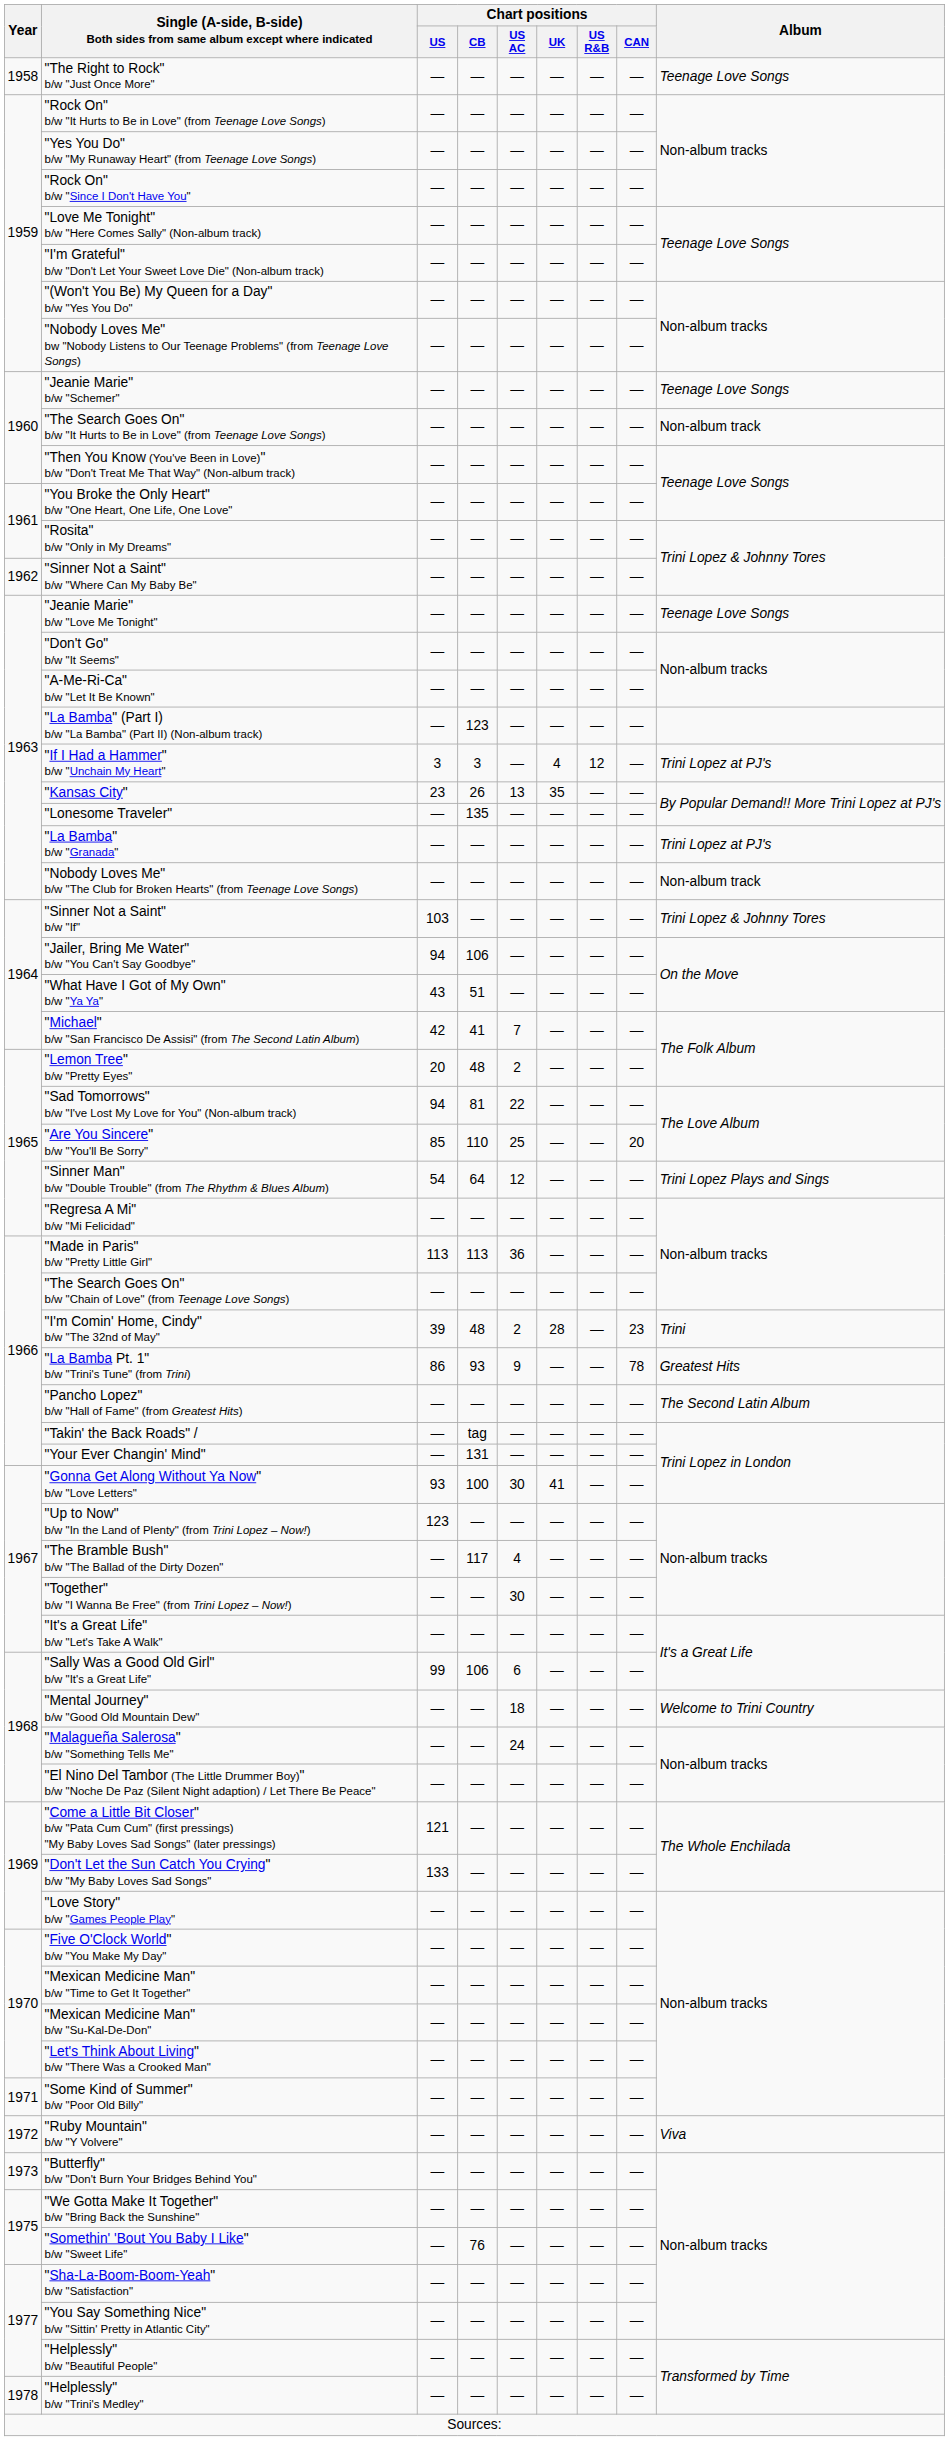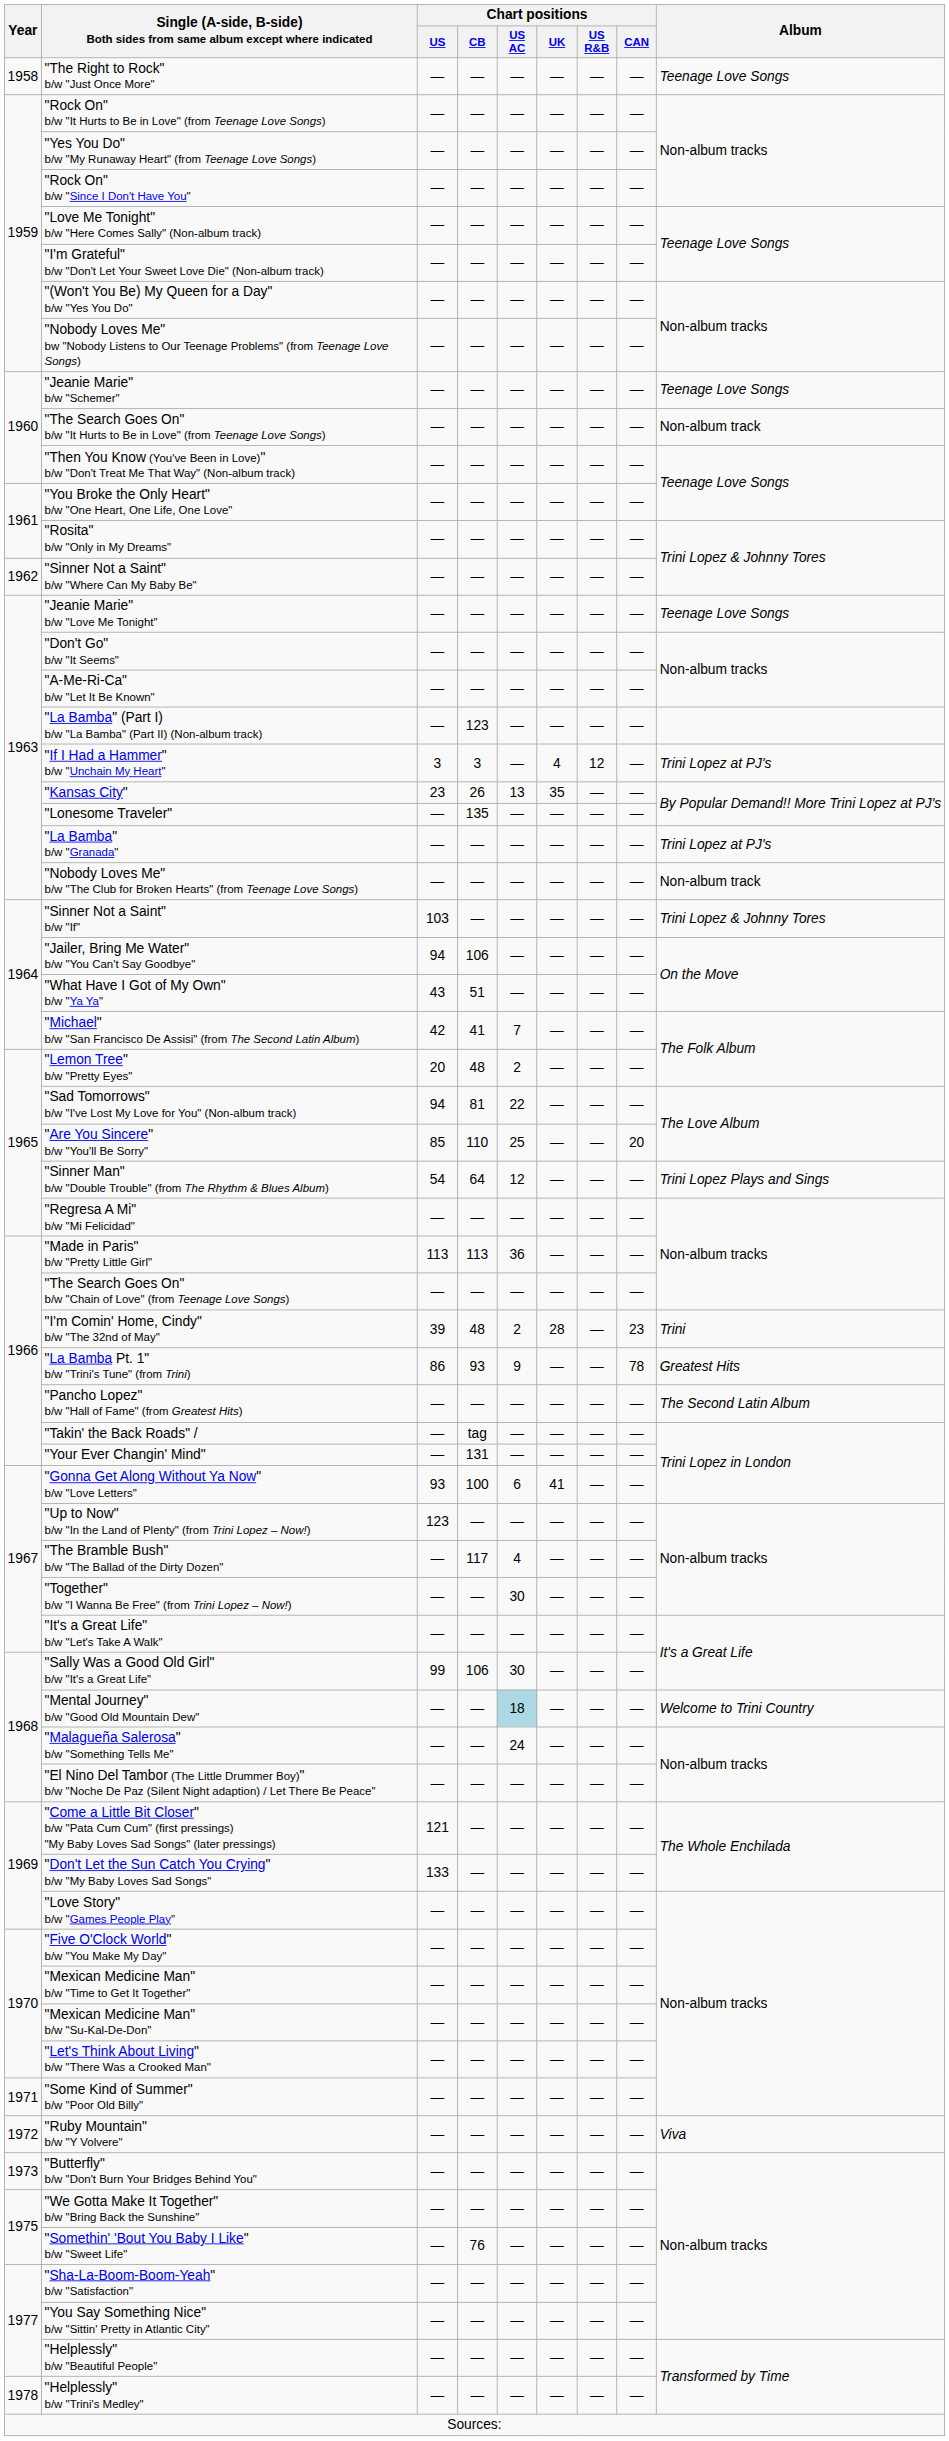 <table class = "wikitable" style = "text-align:center;">
 <tr>
 <th rowspan = "2">Year</th>
 <th style = "width:430px;" rowspan = "2">Single (A-side, B-side)<br><small>Both sides from same album except where indicated</small></th>
 <th colspan = "6">Chart positions</th>
 <th rowspan = "2">Album</th>
 </tr>
 <tr style="font-size:smaller;">
 <th style = "width:40px;"><a href='#'>US</a></th>
 <th style = "width:40px;"><a href='#'>CB</a></th>
 <th style = "width:40px;"><a href='#'>US<br>AC</a></th>
 <th style = "width:40px;"><a href='#'>UK</a></th>
 <th style = "width:40px;"><a href='#'>US<br>R&B</a></th>
 <th style = "width:40px;"><a href='#'>CAN</a></th>
 </tr>
 <tr>
 <td>1958</td>
 <td style = "text-align:left;">"The Right to Rock"<br><small>b/w "Just Once More"</small></td>
 <td>—</td>
 <td>—</td>
 <td>—</td>
 <td>—</td>
 <td>—</td>
 <td>—</td>
 <td align=left><em>Teenage Love Songs</em></td>
 </tr>
 <tr>
 <td rowspan="7">1959</td>
 <td style = "text-align:left;">"Rock On"<br><small>b/w "It Hurts to Be in Love" (from <em>Teenage Love Songs</em>)</small></td>
 <td>—</td>
 <td>—</td>
 <td>—</td>
 <td>—</td>
 <td>—</td>
 <td>—</td>
 <td align=left rowspan="3">Non-album tracks</td>
 </tr>
 <tr>
 <td style = "text-align:left;">"Yes You Do"<br><small>b/w "My Runaway Heart" (from <em>Teenage Love Songs</em>)</small></td>
 <td>—</td>
 <td>—</td>
 <td>—</td>
 <td>—</td>
 <td>—</td>
 <td>—</td>
 </tr>
 <tr>
 <td style = "text-align:left;">"Rock On"<br><small>b/w "<a href='#'>Since I Don't Have You</a>"</small></td>
 <td>—</td>
 <td>—</td>
 <td>—</td>
 <td>—</td>
 <td>—</td>
 <td>—</td>
 </tr>
 <tr>
 <td style = "text-align:left;">"Love Me Tonight"<br><small>b/w "Here Comes Sally" (Non-album track)</small></td>
 <td>—</td>
 <td>—</td>
 <td>—</td>
 <td>—</td>
 <td>—</td>
 <td>—</td>
 <td align=left rowspan="2"><em>Teenage Love Songs</em></td>
 </tr>
 <tr>
 <td style = "text-align:left;">"I'm Grateful"<br><small>b/w "Don't Let Your Sweet Love Die" (Non-album track)</small></td>
 <td>—</td>
 <td>—</td>
 <td>—</td>
 <td>—</td>
 <td>—</td>
 <td>—</td>
 </tr>
 <tr>
 <td style = "text-align:left;">"(Won't You Be) My Queen for a Day"<br><small>b/w "Yes You Do"</small></td>
 <td>—</td>
 <td>—</td>
 <td>—</td>
 <td>—</td>
 <td>—</td>
 <td>—</td>
 <td align=left rowspan="2">Non-album tracks</td>
 </tr>
 <tr>
 <td style = "text-align:left;">"Nobody Loves Me"<br><small>bw "Nobody Listens to Our Teenage Problems" (from <em>Teenage Love Songs</em>)</small></td>
 <td>—</td>
 <td>—</td>
 <td>—</td>
 <td>—</td>
 <td>—</td>
 <td>—</td>
 </tr>
 <tr>
 <td rowspan="3">1960</td>
 <td style = "text-align:left;">"Jeanie Marie"<br><small>b/w "Schemer"</small></td>
 <td>—</td>
 <td>—</td>
 <td>—</td>
 <td>—</td>
 <td>—</td>
 <td>—</td>
 <td align=left><em>Teenage Love Songs</em></td>
 </tr>
 <tr>
 <td style = "text-align:left;">"The Search Goes On"<br><small>b/w "It Hurts to Be in Love" (from <em>Teenage Love Songs</em>)</small></td>
 <td>—</td>
 <td>—</td>
 <td>—</td>
 <td>—</td>
 <td>—</td>
 <td>—</td>
 <td align=left>Non-album track</td>
 </tr>
 <tr>
 <td style = "text-align:left;">"Then You Know<small> (You've Been in Love)</small>"<br><small>b/w "Don't Treat Me That Way" (Non-album track)</small></td>
 <td>—</td>
 <td>—</td>
 <td>—</td>
 <td>—</td>
 <td>—</td>
 <td>—</td>
 <td align=left rowspan="2"><em>Teenage Love Songs</em></td>
 </tr>
 <tr>
 <td rowspan="2">1961</td>
 <td style = "text-align:left;">"You Broke the Only Heart"<br><small>b/w "One Heart, One Life, One Love"</small></td>
 <td>—</td>
 <td>—</td>
 <td>—</td>
 <td>—</td>
 <td>—</td>
 <td>—</td>
 </tr>
 <tr>
 <td style = "text-align:left;">"Rosita"<br><small>b/w "Only in My Dreams"</small></td>
 <td>—</td>
 <td>—</td>
 <td>—</td>
 <td>—</td>
 <td>—</td>
 <td>—</td>
 <td align=left rowspan="2"><em>Trini Lopez & Johnny Tores</em></td>
 </tr>
 <tr>
 <td>1962</td>
 <td style = "text-align:left;">"Sinner Not a Saint"<br><small>b/w "Where Can My Baby Be"</small></td>
 <td>—</td>
 <td>—</td>
 <td>—</td>
 <td>—</td>
 <td>—</td>
 <td>—</td>
 </tr>
 <tr>
 <td rowspan = "9">1963</td>
 <td style = "text-align:left;">"Jeanie Marie"<br><small>b/w "Love Me Tonight"</small></td>
 <td>—</td>
 <td>—</td>
 <td>—</td>
 <td>—</td>
 <td>—</td>
 <td>—</td>
 <td align=left><em>Teenage Love Songs</em></td>
 </tr>
 <tr>
 <td style = "text-align:left;">"Don't Go"<br><small>b/w "It Seems"</small></td>
 <td>—</td>
 <td>—</td>
 <td>—</td>
 <td>—</td>
 <td>—</td>
 <td>—</td>
 <td align=left rowspan="2">Non-album tracks</td>
 </tr>
 <tr>
 <td style = "text-align:left;">"A-Me-Ri-Ca"<br><small>b/w "Let It Be Known"</small></td>
 <td>—</td>
 <td>—</td>
 <td>—</td>
 <td>—</td>
 <td>—</td>
 <td>—</td>
 </tr>
 <tr>
 <td style = "text-align:left;">"<a href='#'>La Bamba</a>" (Part I)<br><small>b/w "La Bamba" (Part II) (Non-album track)</small></td>
 <td>—</td>
 <td>123</td>
 <td>—</td>
 <td>—</td>
 <td>—</td>
 <td>—</td>
 <td align=left></td>
 </tr>
 <tr>
 <td style = "text-align:left;">"<a href='#'>If I Had a Hammer</a>"<br><small>b/w "<a href='#'>Unchain My Heart</a>"</small></td>
 <td>3</td>
 <td>3</td>
 <td>—</td>
 <td>4</td>
 <td>12</td>
 <td>—</td>
 <td align=left><em>Trini Lopez at PJ's</em></td>
 </tr>
 <tr>
 <td style = "text-align:left;">"<a href='#'>Kansas City</a>"</td>
 <td>23</td>
 <td>26</td>
 <td>13</td>
 <td>35</td>
 <td>—</td>
 <td>—</td>
 <td rowspan = "2"><em>By Popular Demand!! More Trini Lopez at PJ's</em></td>
 </tr>
 <tr>
 <td style = "text-align:left;">"Lonesome Traveler"</td>
 <td>—</td>
 <td>135</td>
 <td>—</td>
 <td>—</td>
 <td>—</td>
 <td>—</td>
 </tr>
 <tr>
 <td style = "text-align:left;">"<a href='#'>La Bamba</a>"<br><small>b/w "<a href='#'>Granada</a>"</small></td>
 <td>—</td>
 <td>—</td>
 <td>—</td>
 <td>—</td>
 <td>—</td>
 <td>—</td>
 <td align=left><em>Trini Lopez at PJ's</em></td>
 </tr>
 <tr>
 <td style = "text-align:left;">"Nobody Loves Me"<br><small>b/w "The Club for Broken Hearts" (from <em>Teenage Love Songs</em>)</small></td>
 <td>—</td>
 <td>—</td>
 <td>—</td>
 <td>—</td>
 <td>—</td>
 <td>—</td>
 <td align=left>Non-album track</td>
 </tr>
 <tr>
 <td rowspan = "4">1964</td>
 <td style = "text-align:left;">"Sinner Not a Saint"<br><small>b/w "If"</small></td>
 <td>103</td>
 <td>—</td>
 <td>—</td>
 <td>—</td>
 <td>—</td>
 <td>—</td>
 <td align=left><em>Trini Lopez & Johnny Tores</em></td>
 </tr>
 <tr>
 <td style = "text-align:left;">"Jailer, Bring Me Water"<br><small>b/w "You Can't Say Goodbye"</small></td>
 <td>94</td>
 <td>106</td>
 <td>—</td>
 <td>—</td>
 <td>—</td>
 <td>—</td>
 <td align=left rowspan="2"><em>On the Move</em></td>
 </tr>
 <tr>
 <td style = "text-align:left;">"What Have I Got of My Own"<br><small>b/w "<a href='#'>Ya Ya</a>"</small></td>
 <td>43</td>
 <td>51</td>
 <td>—</td>
 <td>—</td>
 <td>—</td>
 <td>—</td>
 </tr>
 <tr>
 <td style = "text-align:left;">"<a href='#'>Michael</a>"<br><small>b/w "San Francisco De Assisi" (from <em>The Second Latin Album</em>)</small></td>
 <td>42</td>
 <td>41</td>
 <td>7</td>
 <td>—</td>
 <td>—</td>
 <td>—</td>
 <td align=left rowspan="2"><em>The Folk Album</em></td>
 </tr>
 <tr>
 <td rowspan = "5">1965</td>
 <td style = "text-align:left;">"<a href='#'>Lemon Tree</a>"<br><small>b/w "Pretty Eyes"</small></td>
 <td>20</td>
 <td>48</td>
 <td>2</td>
 <td>—</td>
 <td>—</td>
 <td>—</td>
 </tr>
 <tr>
 <td style = "text-align:left;">"Sad Tomorrows"<br><small>b/w "I've Lost My Love for You" (Non-album track)</small></td>
 <td>94</td>
 <td>81</td>
 <td>22</td>
 <td>—</td>
 <td>—</td>
 <td>—</td>
 <td align=left rowspan="2"><em>The Love Album</em></td>
 </tr>
 <tr>
 <td style = "text-align:left;">"<a href='#'>Are You Sincere</a>"<br><small>b/w "You'll Be Sorry"</small></td>
 <td>85</td>
 <td>110</td>
 <td>25</td>
 <td>—</td>
 <td>—</td>
 <td>20</td>
 </tr>
 <tr>
 <td style = "text-align:left;">"Sinner Man"<br><small>b/w "Double Trouble" (from <em>The Rhythm & Blues Album</em>)</small></td>
 <td>54</td>
 <td>64</td>
 <td>12</td>
 <td>—</td>
 <td>—</td>
 <td>—</td>
 <td align=left><em>Trini Lopez Plays and Sings</em></td>
 </tr>
 <tr>
 <td style = "text-align:left;">"Regresa A Mi"<br><small>b/w "Mi Felicidad"</small></td>
 <td>—</td>
 <td>—</td>
 <td>—</td>
 <td>—</td>
 <td>—</td>
 <td>—</td>
 <td align=left rowspan="3">Non-album tracks</td>
 </tr>
 <tr>
 <td rowspan = "7">1966</td>
 <td style = "text-align:left;">"Made in Paris"<br><small>b/w "Pretty Little Girl"</small></td>
 <td>113</td>
 <td>113</td>
 <td>36</td>
 <td>—</td>
 <td>—</td>
 <td>—</td>
 </tr>
 <tr>
 <td style = "text-align:left;">"The Search Goes On"<br><small>b/w "Chain of Love" (from <em>Teenage Love Songs</em>)</small></td>
 <td>—</td>
 <td>—</td>
 <td>—</td>
 <td>—</td>
 <td>—</td>
 <td>—</td>
 </tr>
 <tr>
 <td style = "text-align:left;">"I'm Comin' Home, Cindy"<br><small>b/w "The 32nd of May"</small></td>
 <td>39</td>
 <td>48</td>
 <td>2</td>
 <td>28</td>
 <td>—</td>
 <td>23</td>
 <td align=left><em>Trini</em></td>
 </tr>
 <tr>
 <td style = "text-align:left;">"<a href='#'>La Bamba</a> Pt. 1"<br><small>b/w "Trini's Tune" (from <em>Trini</em>)</small></td>
 <td>86</td>
 <td>93</td>
 <td>9</td>
 <td>—</td>
 <td>—</td>
 <td>78</td>
 <td align=left><em>Greatest Hits</em></td>
 </tr>
 <tr>
 <td style = "text-align:left;">"Pancho Lopez"<br><small>b/w "Hall of Fame" (from <em>Greatest Hits</em>)</small></td>
 <td>—</td>
 <td>—</td>
 <td>—</td>
 <td>—</td>
 <td>—</td>
 <td>—</td>
 <td align=left><em>The Second Latin Album</em></td>
 </tr>
 <tr>
 <td style = "text-align:left;">"Takin' the Back Roads" /</td>
 <td>—</td>
 <td>tag</td>
 <td>—</td>
 <td>—</td>
 <td>—</td>
 <td>—</td>
 <td align=left rowspan="3"><em>Trini Lopez in London</em></td>
 </tr>
 <tr>
 <td style = "text-align:left;">"Your Ever Changin' Mind"</td>
 <td>—</td>
 <td>131</td>
 <td>—</td>
 <td>—</td>
 <td>—</td>
 <td>—</td>
 </tr>
 <tr>
 <td rowspan = "5">1967</td>
 <td style = "text-align:left;">"<a href='#'>Gonna Get Along Without Ya Now</a>"<br><small>b/w "Love Letters"</small></td>
 <td>93</td>
 <td>100</td>
-<td>30</td>
+<td>6</td>
 <td>41</td>
 <td>—</td>
 <td>—</td>
 </tr>
 <tr>
 <td style = "text-align:left;">"Up to Now"<br><small>b/w "In the Land of Plenty" (from <em>Trini Lopez – Now!</em>)</small></td>
 <td>123</td>
 <td>—</td>
 <td>—</td>
 <td>—</td>
 <td>—</td>
 <td>—</td>
 <td align=left rowspan="3">Non-album tracks</td>
 </tr>
 <tr>
 <td style = "text-align:left;">"The Bramble Bush"<br><small>b/w "The Ballad of the Dirty Dozen"</small></td>
 <td>—</td>
 <td>117</td>
 <td>4</td>
 <td>—</td>
 <td>—</td>
 <td>—</td>
 </tr>
 <tr>
 <td style = "text-align:left;">"Together"<br><small>b/w "I Wanna Be Free" (from <em>Trini Lopez – Now!</em>)</small></td>
 <td>—</td>
 <td>—</td>
 <td>30</td>
 <td>—</td>
 <td>—</td>
 <td>—</td>
 </tr>
 <tr>
 <td style = "text-align:left;">"It's a Great Life"<br><small>b/w "Let's Take A Walk"</small></td>
 <td>—</td>
 <td>—</td>
 <td>—</td>
 <td>—</td>
 <td>—</td>
 <td>—</td>
 <td align=left rowspan="2"><em>It's a Great Life</em></td>
 </tr>
 <tr>
 <td rowspan = "4">1968</td>
 <td style = "text-align:left;">"Sally Was a Good Old Girl"<br><small>b/w "It's a Great Life"</small></td>
 <td>99</td>
 <td>106</td>
-<td>6</td>
+<td>30</td>
 <td>—</td>
 <td>—</td>
 <td>—</td>
 </tr>
 <tr>
 <td style = "text-align:left;">"Mental Journey"<br><small>b/w "Good Old Mountain Dew"</small></td>
 <td>—</td>
 <td>—</td>
-<td>18</td>
+<td style="background: lightblue;">18</td>
 <td>—</td>
 <td>—</td>
 <td>—</td>
 <td align=left><em>Welcome to Trini Country</em></td>
 </tr>
 <tr>
 <td style = "text-align:left;">"<a href='#'>Malagueña Salerosa</a>"<br><small>b/w "Something Tells Me"</small></td>
 <td>—</td>
 <td>—</td>
 <td>24</td>
 <td>—</td>
 <td>—</td>
 <td>—</td>
 <td align=left rowspan="2">Non-album tracks</td>
 </tr>
 <tr>
 <td style = "text-align:left;">"El Nino Del Tambor<small> (The Little Drummer Boy)</small>"<br><small>b/w "Noche De Paz (Silent Night adaption) / Let There Be Peace"</small></td>
 <td>—</td>
 <td>—</td>
 <td>—</td>
 <td>—</td>
 <td>—</td>
 <td>—</td>
 </tr>
 <tr>
 <td rowspan = "3">1969</td>
 <td style = "text-align:left;">"<a href='#'>Come a Little Bit Closer</a>"<br><small>b/w "Pata Cum Cum" (first pressings)<br>"My Baby Loves Sad Songs" (later pressings)</small></td>
 <td>121</td>
 <td>—</td>
 <td>—</td>
 <td>—</td>
 <td>—</td>
 <td>—</td>
 <td align=left rowspan="2"><em>The Whole Enchilada</em></td>
 </tr>
 <tr>
 <td style = "text-align:left;">"<a href='#'>Don't Let the Sun Catch You Crying</a>"<br><small>b/w "My Baby Loves Sad Songs"</small></td>
 <td>133</td>
 <td>—</td>
 <td>—</td>
 <td>—</td>
 <td>—</td>
 <td>—</td>
 </tr>
 <tr>
 <td style = "text-align:left;">"Love Story"<br><small>b/w "<a href='#'>Games People Play</a>"</small></td>
 <td>—</td>
 <td>—</td>
 <td>—</td>
 <td>—</td>
 <td>—</td>
 <td>—</td>
 <td align=left rowspan="6">Non-album tracks</td>
 </tr>
 <tr>
 <td rowspan="4">1970</td>
 <td style = "text-align:left;">"<a href='#'>Five O'Clock World</a>"<br><small>b/w "You Make My Day"</small></td>
 <td>—</td>
 <td>—</td>
 <td>—</td>
 <td>—</td>
 <td>—</td>
 <td>—</td>
 </tr>
 <tr>
 <td style = "text-align:left;">"Mexican Medicine Man"<br><small>b/w "Time to Get It Together"</small></td>
 <td>—</td>
 <td>—</td>
 <td>—</td>
 <td>—</td>
 <td>—</td>
 <td>—</td>
 </tr>
 <tr>
 <td style = "text-align:left;">"Mexican Medicine Man"<br><small>b/w "Su-Kal-De-Don"</small></td>
 <td>—</td>
 <td>—</td>
 <td>—</td>
 <td>—</td>
 <td>—</td>
 <td>—</td>
 </tr>
 <tr>
 <td style = "text-align:left;">"<a href='#'>Let's Think About Living</a>"<br><small>b/w "There Was a Crooked Man"</small></td>
 <td>—</td>
 <td>—</td>
 <td>—</td>
 <td>—</td>
 <td>—</td>
 <td>—</td>
 </tr>
 <tr>
 <td>1971</td>
 <td style = "text-align:left;">"Some Kind of Summer"<br><small>b/w "Poor Old Billy"</small></td>
 <td>—</td>
 <td>—</td>
 <td>—</td>
 <td>—</td>
 <td>—</td>
 <td>—</td>
 </tr>
 <tr>
 <td>1972</td>
 <td style = "text-align:left;">"Ruby Mountain"<br><small>b/w "Y Volvere"</small></td>
 <td>—</td>
 <td>—</td>
 <td>—</td>
 <td>—</td>
 <td>—</td>
 <td>—</td>
 <td align=left><em>Viva</em></td>
 </tr>
 <tr>
 <td>1973</td>
 <td style = "text-align:left;">"Butterfly"<br><small>b/w "Don't Burn Your Bridges Behind You"</small></td>
 <td>—</td>
 <td>—</td>
 <td>—</td>
 <td>—</td>
 <td>—</td>
 <td>—</td>
 <td align=left rowspan="5">Non-album tracks</td>
 </tr>
 <tr>
 <td rowspan="2">1975</td>
 <td style = "text-align:left;">"We Gotta Make It Together"<br><small>b/w "Bring Back the Sunshine"</small></td>
 <td>—</td>
 <td>—</td>
 <td>—</td>
 <td>—</td>
 <td>—</td>
 <td>—</td>
 </tr>
 <tr>
 <td style = "text-align:left;">"<a href='#'>Somethin' 'Bout You Baby I Like</a>"<br><small>b/w "Sweet Life"</small></td>
 <td>—</td>
 <td>76</td>
 <td>—</td>
 <td>—</td>
 <td>—</td>
 <td>—</td>
 </tr>
 <tr>
 <td rowspan="3">1977</td>
 <td style = "text-align:left;">"<a href='#'>Sha-La-Boom-Boom-Yeah</a>"<br><small>b/w "Satisfaction"</small></td>
 <td>—</td>
 <td>—</td>
 <td>—</td>
 <td>—</td>
 <td>—</td>
 <td>—</td>
 </tr>
 <tr>
 <td style = "text-align:left;">"You Say Something Nice"<br><small>b/w "Sittin' Pretty in Atlantic City"</small></td>
 <td>—</td>
 <td>—</td>
 <td>—</td>
 <td>—</td>
 <td>—</td>
 <td>—</td>
 </tr>
 <tr>
 <td style = "text-align:left;">"Helplessly"<br><small>b/w "Beautiful People"</small></td>
 <td>—</td>
 <td>—</td>
 <td>—</td>
 <td>—</td>
 <td>—</td>
 <td>—</td>
 <td align=left rowspan="2"><em>Transformed by Time</em></td>
 </tr>
 <tr>
 <td>1978</td>
 <td style = "text-align:left;">"Helplessly"<br><small>b/w "Trini's Medley"</small></td>
 <td>—</td>
 <td>—</td>
 <td>—</td>
 <td>—</td>
 <td>—</td>
 <td>—</td>
 </tr>
 <tr>
 <td colspan="9" style="text-align: center;">Sources:</td>
 </tr>
 </table>
